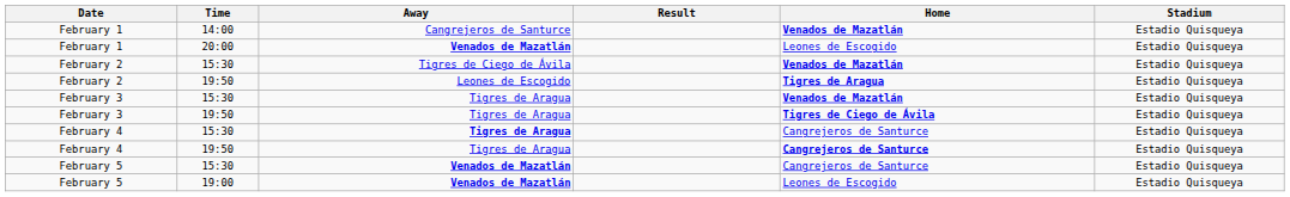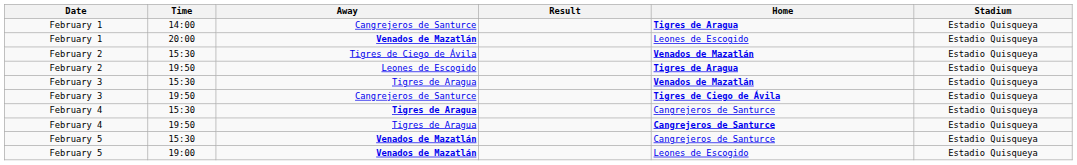 <table class="wikitable" style="font-size:95%; text-align: center; width: 95%;">
 <tr>
 <th width="90">Date</th>
 <th width="40">Time</th>
 <th width="170">Away</th>
 <th width="110">Result</th>
 <th width="170">Home</th>
 <th width="100">Stadium</th>
 </tr>
 <tr align=center>
 <td>February 1</td>
 <td>14:00</td>
 <td align=right><a href='#'>Cangrejeros de Santurce</a> </td>
 <td></td>
-<td align=left> <strong><a href='#'>Venados de Mazatlán</a></strong></td>
+<td align=left><strong> <a href='#'>Tigres de Aragua</a></strong></td>
 <td>Estadio Quisqueya</td>
 </tr>
 <tr align=center>
 <td>February 1</td>
 <td>20:00</td>
 <td align="right"><strong><a href='#'>Venados de Mazatlán</a> </strong></td>
 <td></td>
 <td align=left> <a href='#'>Leones de Escogido</a></td>
 <td>Estadio Quisqueya</td>
 </tr>
 <tr align=center>
 <td>February 2</td>
 <td>15:30</td>
 <td align=right><a href='#'>Tigres de Ciego de Ávila</a> </td>
 <td></td>
 <td align=left> <strong><a href='#'>Venados de Mazatlán</a></strong></td>
 <td>Estadio Quisqueya</td>
 </tr>
 <tr align=center>
 <td>February 2</td>
 <td>19:50</td>
 <td align=right><a href='#'>Leones de Escogido</a> </td>
 <td></td>
 <td align=left> <strong><a href='#'>Tigres de Aragua</a></strong></td>
 <td>Estadio Quisqueya</td>
 </tr>
 <tr align=center>
 <td>February 3</td>
 <td>15:30</td>
 <td align="right"><a href='#'>Tigres de Aragua</a> </td>
 <td></td>
 <td align="left"> <strong><a href='#'>Venados de Mazatlán</a></strong></td>
 <td>Estadio Quisqueya</td>
 </tr>
 <tr align=center>
 <td>February 3</td>
 <td>19:50</td>
-<td align="right"><a href='#'>Tigres de Aragua</a> </td>
+<td align=right><a href='#'>Cangrejeros de Santurce</a> </td>
 <td></td>
 <td align=left><strong> <a href='#'>Tigres de Ciego de Ávila</a></strong></td>
 <td>Estadio Quisqueya</td>
 </tr>
 <tr align=center>
 <td>February 4</td>
 <td>15:30</td>
 <td align=right><strong><a href='#'>Tigres de Aragua</a></strong> </td>
 <td></td>
 <td align=left> <a href='#'>Cangrejeros de Santurce</a></td>
 <td>Estadio Quisqueya</td>
 </tr>
 <tr align=center>
 <td>February 4</td>
 <td>19:50</td>
 <td align="right"><a href='#'>Tigres de Aragua</a> </td>
 <td></td>
 <td align=left> <strong><a href='#'>Cangrejeros de Santurce</a></strong></td>
 <td>Estadio Quisqueya</td>
 </tr>
 <tr align=center>
 <td>February 5</td>
 <td>15:30</td>
 <td align=right><strong><a href='#'>Venados de Mazatlán</a></strong> </td>
 <td></td>
 <td align=left> <a href='#'>Cangrejeros de Santurce</a></td>
 <td>Estadio Quisqueya</td>
 </tr>
 <tr align=center>
 <td>February 5</td>
 <td>19:00</td>
 <td align="right"><strong><a href='#'>Venados de Mazatlán</a> </strong></td>
 <td></td>
 <td align=left> <a href='#'>Leones de Escogido</a></td>
 <td>Estadio Quisqueya</td>
 </tr>
 </table>
